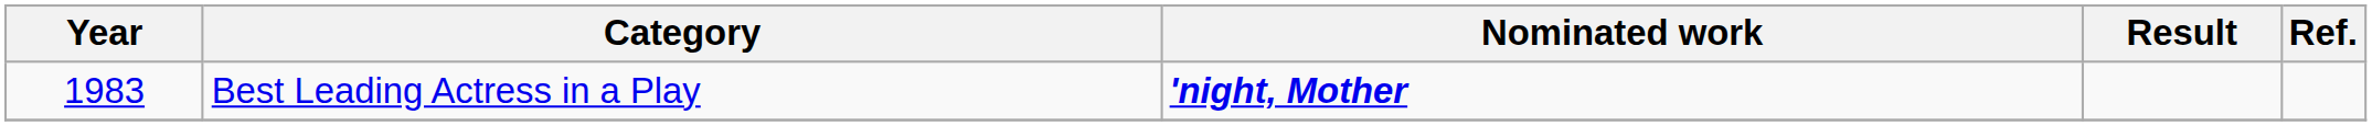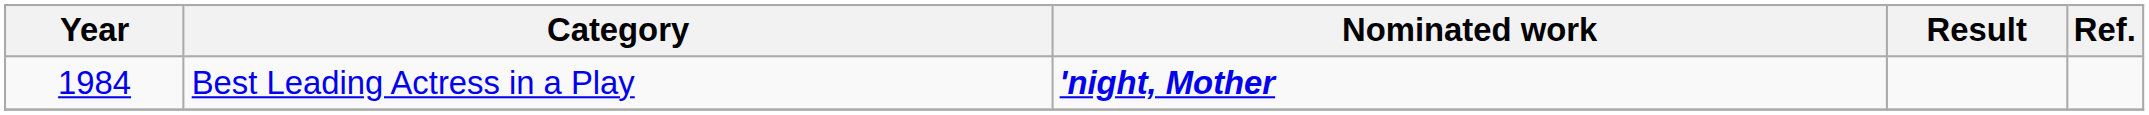 <table class=wikitable>
 <tr>
 <th scope="col" style="width:5em;">Year</th>
 <th scope="col" style="width:26em;">Category</th>
 <th scope="col" style="width:25em;">Nominated work</th>
 <th scope="col" style="width:5em;">Result</th>
 <th>Ref.</th>
 </tr>
 <tr>
-<td style="text-align:center;"><a href='#'>1983</a></td>
+<td style="text-align:center;"><a href='#'>1984</a></td>
 <td><a href='#'>Best Leading Actress in a Play</a></td>
 <td><strong><em><a href='#'>'night, Mother</a></em></strong></td>
 <td></td>
 <td style="text-align:center;"></td>
 </tr>
 <tr>
 </tr>
 </table>
